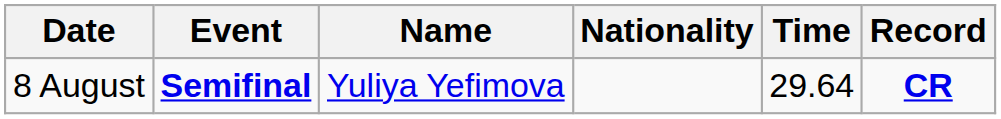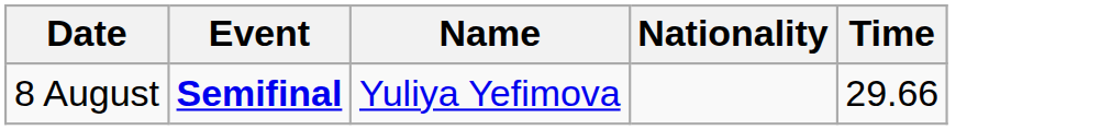 <table class="wikitable" style=text-align:center>
 <tr>
 <th>Date</th>
 <th>Event</th>
 <th>Name</th>
 <th>Nationality</th>
 <th>Time</th>
-<th>Record</th>
 </tr>
 <tr>
 <td>8 August</td>
 <td><strong><a href='#'>Semifinal</a></strong></td>
 <td align=left><a href='#'>Yuliya Yefimova</a></td>
 <td align=left></td>
-<td>29.64</td>
-<td><strong><a href='#'>CR</a></strong></td>
+<td>29.66</td>
 </tr>
 </table>
